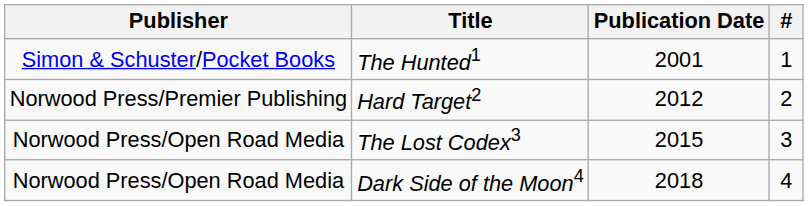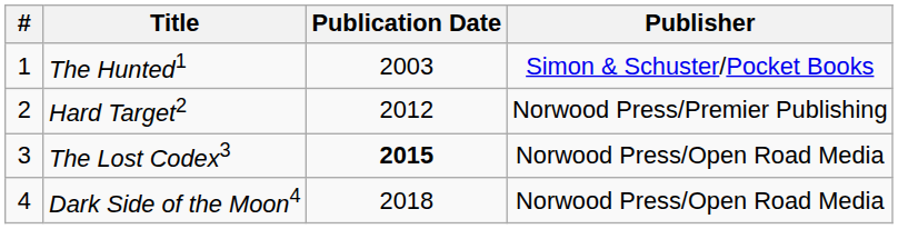 <table class="wikitable sortable">
 <tr>
-<th>Publisher</th>
+<th> # </th>
 <th>Title</th>
 <th>Publication Date</th>
-<th> # </th>
+<th>Publisher</th>
 </tr>
 <tr>
+<td style="text-align:center">1</td>
+<td><em>The Hunted</em><sup>1</sup></td>
+<td style="text-align:center">2003</td>
 <td style="text-align:center"><a href='#'>Simon & Schuster</a>/<a href='#'>Pocket Books</a></td>
-<td><em>The Hunted</em><sup>1</sup></td>
-<td style="text-align:center">2001</td>
-<td style="text-align:center">1</td>
 </tr>
 <tr>
-<td style="text-align:center">Norwood Press/Premier Publishing</td>
+<td style="text-align:center">2</td>
 <td><em>Hard Target</em><sup>2</sup></td>
 <td style="text-align:center">2012</td>
-<td style="text-align:center">2</td>
+<td style="text-align:center">Norwood Press/Premier Publishing</td>
 </tr>
 <tr>
+<td style="text-align:center">3</td>
+<td><em>The Lost Codex</em><sup>3</sup></td>
+<td style="text-align:center"><strong>2015</strong></td>
 <td style="text-align:center">Norwood Press/Open Road Media</td>
-<td><em>The Lost Codex</em><sup>3</sup></td>
-<td style="text-align:center">2015</td>
-<td style="text-align:center">3</td>
 </tr>
 <tr>
-<td style="text-align:center">Norwood Press/Open Road Media</td>
+<td style="text-align:center">4</td>
 <td><em>Dark Side of the Moon</em><sup>4</sup></td>
 <td style="text-align:center">2018</td>
-<td style="text-align:center">4</td>
+<td style="text-align:center">Norwood Press/Open Road Media</td>
 </tr>
 </table>
